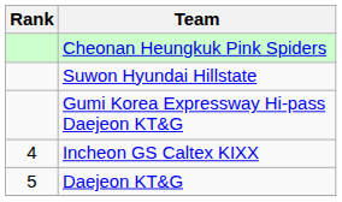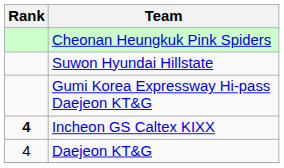 <table class="wikitable" style="text-align: center;">
 <tr>
 <th width=40>Rank</th>
 <th width=240>Team</th>
 </tr>
 <tr bgcolor=#ccffcc>
 <td></td>
 <td align=left><a href='#'>Cheonan Heungkuk Pink Spiders</a></td>
 </tr>
 <tr>
 <td></td>
 <td align=left><a href='#'>Suwon Hyundai Hillstate</a></td>
 </tr>
 <tr>
 <td></td>
 <td align=left><a href='#'>Gumi Korea Expressway Hi-pass</a>  <a href='#'>Daejeon KT&G</a></td>
 </tr>
 <tr>
-<td>4</td>
+<td><strong>4</strong></td>
 <td align=left><a href='#'>Incheon GS Caltex KIXX</a></td>
 </tr>
 <tr>
-<td>5</td>
+<td>4</td>
 <td align=left><a href='#'>Daejeon KT&G</a></td>
 </tr>
 <tr>
 </tr>
 </table>
